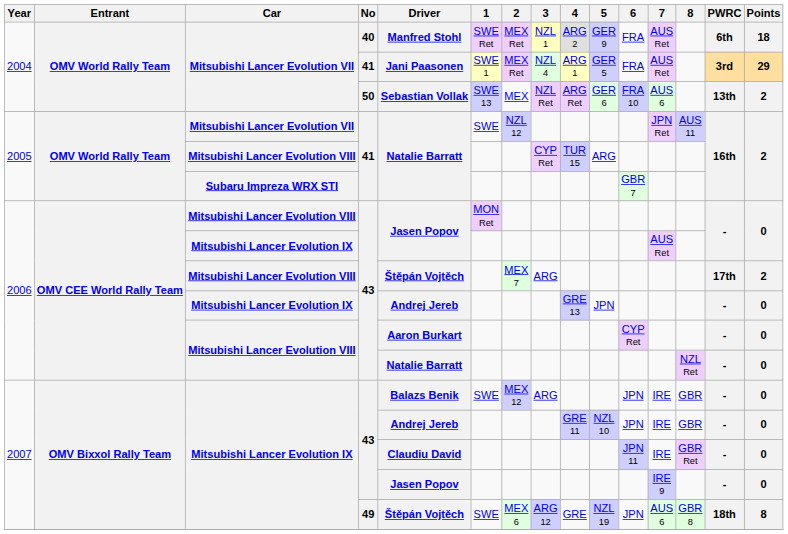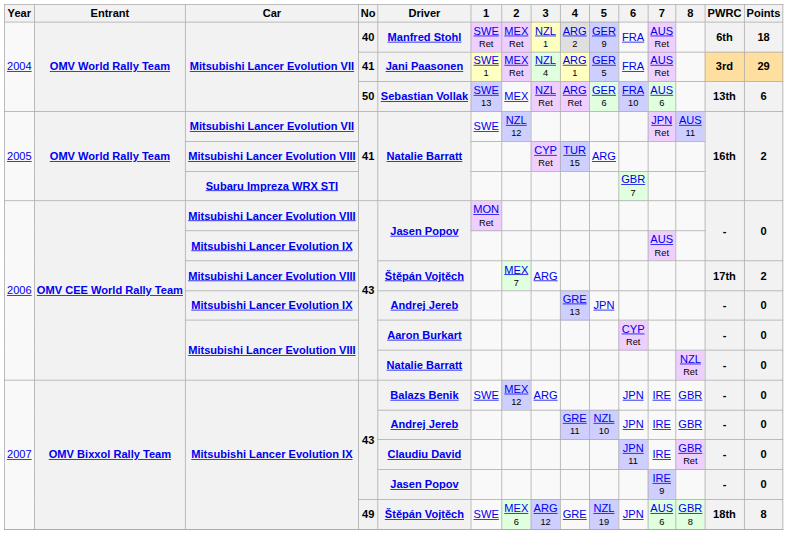 <table class="wikitable" style="text-align:center; font-size:90%">
 <tr>
 <th>Year</th>
 <th>Entrant</th>
 <th>Car</th>
 <th>No</th>
 <th>Driver</th>
 <th>1</th>
 <th>2</th>
 <th>3</th>
 <th>4</th>
 <th>5</th>
 <th>6</th>
 <th>7</th>
 <th>8</th>
 <th>PWRC</th>
 <th>Points</th>
 </tr>
 <tr>
 <td rowspan="3"><a href='#'>2004</a></td>
 <th rowspan="3"><a href='#'>OMV World Rally Team</a></th>
 <th rowspan="3"><a href='#'>Mitsubishi Lancer Evolution VII</a></th>
 <th>40</th>
 <th> <a href='#'>Manfred Stohl</a></th>
 <td style="background:#EFCFFF;"><a href='#'>SWE</a><br><small>Ret</small></td>
 <td style="background:#EFCFFF;"><a href='#'>MEX</a><br><small>Ret</small></td>
 <td style="background:#FFFFBF;"><a href='#'>NZL</a><br><small>1</small></td>
 <td style="background:#DFDFDF;"><a href='#'>ARG</a><br><small>2</small></td>
 <td style="background:#CFCFFF;"><a href='#'>GER</a><br><small>9</small></td>
 <td><a href='#'>FRA</a></td>
 <td style="background:#EFCFFF;"><a href='#'>AUS</a><br><small>Ret</small></td>
 <td></td>
 <th>6th</th>
 <th>18</th>
 </tr>
 <tr>
 <th>41</th>
 <th> <a href='#'>Jani Paasonen</a></th>
 <td style="background:#FFFFBF;"><a href='#'>SWE</a><br><small>1</small></td>
 <td style="background:#EFCFFF;"><a href='#'>MEX</a><br><small>Ret</small></td>
 <td style="background:#DFFFDF;"><a href='#'>NZL</a><br><small>4</small></td>
 <td style="background:#FFFFBF;"><a href='#'>ARG</a><br><small>1</small></td>
 <td style="background:#CFCFFF;"><a href='#'>GER</a><br><small>5</small></td>
 <td><a href='#'>FRA</a></td>
 <td style="background:#EFCFFF;"><a href='#'>AUS</a><br><small>Ret</small></td>
 <td></td>
 <td style="background:#FFDF9F;"><strong>3rd</strong></td>
 <td style="background:#FFDF9F;"><strong>29</strong></td>
 </tr>
 <tr>
 <th>50</th>
 <th> <a href='#'>Sebastian Vollak</a></th>
 <td style="background:#CFCFFF;"><a href='#'>SWE</a><br><small>13</small></td>
 <td><a href='#'>MEX</a></td>
 <td style="background:#EFCFFF;"><a href='#'>NZL</a><br><small>Ret</small></td>
 <td style="background:#EFCFFF;"><a href='#'>ARG</a><br><small>Ret</small></td>
 <td style="background:#DFFFDF;"><a href='#'>GER</a><br><small>6</small></td>
 <td style="background:#CFCFFF;"><a href='#'>FRA</a><br><small>10</small></td>
 <td style="background:#DFFFDF;"><a href='#'>AUS</a><br><small>6</small></td>
 <td></td>
 <th>13th</th>
-<th>2</th>
+<th>6</th>
 </tr>
 <tr>
 <td rowspan="3"><a href='#'>2005</a></td>
 <th rowspan="3"><a href='#'>OMV World Rally Team</a></th>
 <th><a href='#'>Mitsubishi Lancer Evolution VII</a></th>
 <th rowspan="3">41</th>
 <th rowspan="3"> <a href='#'>Natalie Barratt</a></th>
 <td><a href='#'>SWE</a></td>
 <td style="background:#CFCFFF;"><a href='#'>NZL</a><br><small>12</small></td>
 <td></td>
 <td></td>
 <td></td>
 <td></td>
 <td style="background:#EFCFFF;"><a href='#'>JPN</a><br><small>Ret</small></td>
 <td style="background:#CFCFFF;"><a href='#'>AUS</a><br><small>11</small></td>
 <th rowspan="3">16th</th>
 <th rowspan="3">2</th>
 </tr>
 <tr>
 <th><a href='#'>Mitsubishi Lancer Evolution VIII</a></th>
 <td></td>
 <td></td>
 <td style="background:#EFCFFF;"><a href='#'>CYP</a><br><small>Ret</small></td>
 <td style="background:#CFCFFF;"><a href='#'>TUR</a><br><small>15</small></td>
 <td><a href='#'>ARG</a></td>
 <td></td>
 <td></td>
 <td></td>
 </tr>
 <tr>
 <th><a href='#'>Subaru Impreza WRX STI</a></th>
 <td></td>
 <td></td>
 <td></td>
 <td></td>
 <td></td>
 <td style="background:#DFFFDF;"><a href='#'>GBR</a><br><small>7</small></td>
 <td></td>
 <td></td>
 </tr>
 <tr>
 <td rowspan="6"><a href='#'>2006</a></td>
 <th rowspan="6"><a href='#'>OMV CEE World Rally Team</a></th>
 <th><a href='#'>Mitsubishi Lancer Evolution VIII</a></th>
 <th rowspan="6">43</th>
 <th rowspan="2"> <a href='#'>Jasen Popov</a></th>
 <td style="background:#EFCFFF;"><a href='#'>MON</a><br><small>Ret</small></td>
 <td></td>
 <td></td>
 <td></td>
 <td></td>
 <td></td>
 <td></td>
 <td></td>
 <th rowspan="2">-</th>
 <th rowspan="2">0</th>
 </tr>
 <tr>
 <th><a href='#'>Mitsubishi Lancer Evolution IX</a></th>
 <td></td>
 <td></td>
 <td></td>
 <td></td>
 <td></td>
 <td></td>
 <td style="background:#EFCFFF;"><a href='#'>AUS</a><br><small>Ret</small></td>
 <td></td>
 </tr>
 <tr>
 <th><a href='#'>Mitsubishi Lancer Evolution VIII</a></th>
 <th> <a href='#'>Štěpán Vojtěch</a></th>
 <td></td>
 <td style="background:#DFFFDF;"><a href='#'>MEX</a><br><small>7</small></td>
 <td><a href='#'>ARG</a></td>
 <td></td>
 <td></td>
 <td></td>
 <td></td>
 <td></td>
 <th>17th</th>
 <th>2</th>
 </tr>
 <tr>
 <th><a href='#'>Mitsubishi Lancer Evolution IX</a></th>
 <th> <a href='#'>Andrej Jereb</a></th>
 <td></td>
 <td></td>
 <td></td>
 <td style="background:#CFCFFF;"><a href='#'>GRE</a><br><small>13</small></td>
 <td><a href='#'>JPN</a></td>
 <td></td>
 <td></td>
 <td></td>
 <th>-</th>
 <th>0</th>
 </tr>
 <tr>
 <th rowspan="2"><a href='#'>Mitsubishi Lancer Evolution VIII</a></th>
 <th> <a href='#'>Aaron Burkart</a></th>
 <td></td>
 <td></td>
 <td></td>
 <td></td>
 <td></td>
 <td style="background:#EFCFFF;"><a href='#'>CYP</a><br><small>Ret</small></td>
 <td></td>
 <td></td>
 <th>-</th>
 <th>0</th>
 </tr>
 <tr>
 <th> <a href='#'>Natalie Barratt</a></th>
 <td></td>
 <td></td>
 <td></td>
 <td></td>
 <td></td>
 <td></td>
 <td></td>
 <td style="background:#EFCFFF;"><a href='#'>NZL</a><br><small>Ret</small></td>
 <th>-</th>
 <th>0</th>
 </tr>
 <tr>
 <td rowspan="5"><a href='#'>2007</a></td>
 <th rowspan="5"><a href='#'>OMV Bixxol Rally Team</a></th>
 <th rowspan="5"><a href='#'>Mitsubishi Lancer Evolution IX</a></th>
 <th rowspan="4">43</th>
 <th> <a href='#'>Balazs Benik</a></th>
 <td><a href='#'>SWE</a></td>
 <td style="background:#CFCFFF;"><a href='#'>MEX</a><br><small>12</small></td>
 <td><a href='#'>ARG</a></td>
 <td></td>
 <td></td>
 <td><a href='#'>JPN</a></td>
 <td><a href='#'>IRE</a></td>
 <td><a href='#'>GBR</a></td>
 <th>-</th>
 <th>0</th>
 </tr>
 <tr>
 <th> <a href='#'>Andrej Jereb</a></th>
 <td></td>
 <td></td>
 <td></td>
 <td style="background:#CFCFFF;"><a href='#'>GRE</a><br><small>11</small></td>
 <td style="background:#CFCFFF;"><a href='#'>NZL</a><br><small>10</small></td>
 <td><a href='#'>JPN</a></td>
 <td><a href='#'>IRE</a></td>
 <td><a href='#'>GBR</a></td>
 <th>-</th>
 <th>0</th>
 </tr>
 <tr>
 <th> <a href='#'>Claudiu David</a></th>
 <td></td>
 <td></td>
 <td></td>
 <td></td>
 <td></td>
 <td style="background:#CFCFFF;"><a href='#'>JPN</a><br><small>11</small></td>
 <td><a href='#'>IRE</a></td>
 <td style="background:#EFCFFF;"><a href='#'>GBR</a><br><small>Ret</small></td>
 <th>-</th>
 <th>0</th>
 </tr>
 <tr>
 <th> <a href='#'>Jasen Popov</a></th>
 <td></td>
 <td></td>
 <td></td>
 <td></td>
 <td></td>
 <td></td>
 <td style="background:#CFCFFF;"><a href='#'>IRE</a><br><small>9</small></td>
 <td></td>
 <th>-</th>
 <th>0</th>
 </tr>
 <tr>
 <th>49</th>
 <th> <a href='#'>Štěpán Vojtěch</a></th>
 <td><a href='#'>SWE</a></td>
 <td style="background:#DFFFDF;"><a href='#'>MEX</a><br><small>6</small></td>
 <td style="background:#CFCFFF;"><a href='#'>ARG</a><br><small>12</small></td>
 <td><a href='#'>GRE</a></td>
 <td style="background:#CFCFFF;"><a href='#'>NZL</a><br><small>19</small></td>
 <td><a href='#'>JPN</a></td>
 <td style="background:#DFFFDF;"><a href='#'>AUS</a><br><small>6</small></td>
 <td style="background:#DFFFDF;"><a href='#'>GBR</a><br><small>8</small></td>
 <th>18th</th>
 <th>8</th>
 </tr>
 <tr>
 </tr>
 </table>
